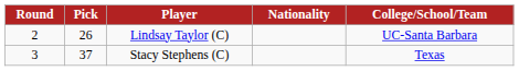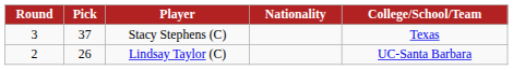 <table class="wikitable" width="50%">
 <tr align="center" style="background:#B22222; color:white;">
 <td><strong>Round</strong></td>
 <td><strong>Pick</strong></td>
 <td><strong>Player</strong></td>
 <td><strong>Nationality</strong></td>
 <td><strong>College/School/Team</strong></td>
 </tr>
 <tr align="center">
+<td>3</td>
+<td>37</td>
+<td>Stacy Stephens (C)</td>
+<td></td>
+<td><a href='#'>Texas</a></td>
+</tr>
+<tr align="center">
 <td>2</td>
 <td>26</td>
 <td><a href='#'>Lindsay Taylor</a> (C)</td>
 <td></td>
 <td><a href='#'>UC-Santa Barbara</a></td>
 </tr>
-<tr align="center">
-<td>3</td>
-<td>37</td>
-<td>Stacy Stephens (C)</td>
-<td></td>
-<td><a href='#'>Texas</a></td>
-</tr>
 </table>
